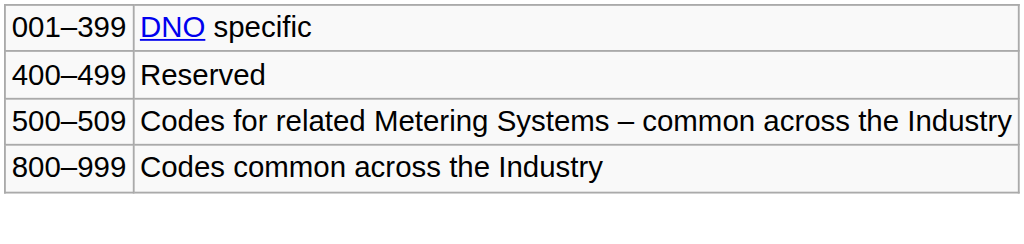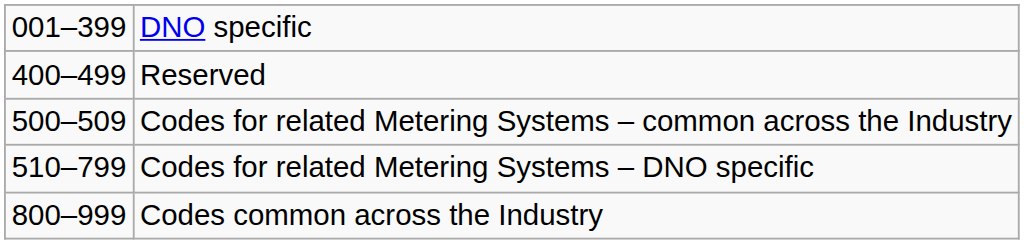 <table class="wikitable">
 <tr>
 <td>001–399</td>
 <td><a href='#'>DNO</a> specific</td>
 </tr>
 <tr>
 <td>400–499</td>
 <td>Reserved</td>
 </tr>
 <tr>
 <td>500–509</td>
 <td>Codes for related Metering Systems – common across the Industry</td>
 </tr>
 <tr>
+<td>510–799</td>
+<td>Codes for related Metering Systems – DNO specific</td>
+</tr>
+<tr>
 <td>800–999</td>
 <td>Codes common across the Industry</td>
 </tr>
 </table>
